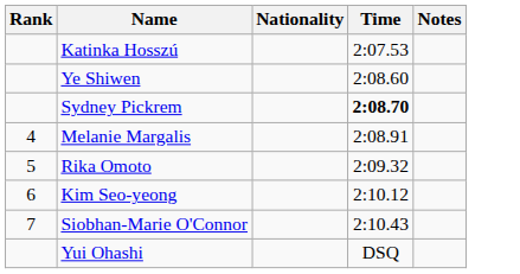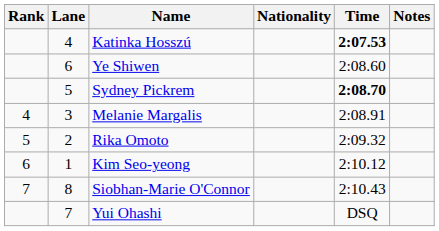 <table class="wikitable sortable" style="text-align:center">
 <tr>
 <th>Rank</th>
+<th>Lane</th>
 <th>Name</th>
 <th>Nationality</th>
 <th>Time</th>
 <th>Notes</th>
 </tr>
 <tr>
 <td></td>
+<td>4</td>
 <td align=left><a href='#'>Katinka Hosszú</a></td>
 <td align=left></td>
-<td>2:07.53</td>
+<td><strong>2:07.53</strong></td>
 <td></td>
 </tr>
 <tr>
 <td></td>
+<td>6</td>
 <td align=left><a href='#'>Ye Shiwen</a></td>
 <td align=left></td>
 <td>2:08.60</td>
 <td></td>
 </tr>
 <tr>
 <td></td>
+<td>5</td>
 <td align=left><a href='#'>Sydney Pickrem</a></td>
 <td align=left></td>
 <td><strong>2:08.70</strong></td>
 <td></td>
 </tr>
 <tr>
 <td>4</td>
+<td>3</td>
 <td align=left><a href='#'>Melanie Margalis</a></td>
 <td align=left></td>
 <td>2:08.91</td>
 <td></td>
 </tr>
 <tr>
 <td>5</td>
+<td>2</td>
 <td align=left><a href='#'>Rika Omoto</a></td>
 <td align=left></td>
 <td>2:09.32</td>
 <td></td>
 </tr>
 <tr>
 <td>6</td>
+<td>1</td>
 <td align=left><a href='#'>Kim Seo-yeong</a></td>
 <td align=left></td>
 <td>2:10.12</td>
 <td></td>
 </tr>
 <tr>
 <td>7</td>
+<td>8</td>
 <td align=left><a href='#'>Siobhan-Marie O'Connor</a></td>
 <td align=left></td>
 <td>2:10.43</td>
 <td></td>
 </tr>
 <tr>
 <td></td>
+<td>7</td>
 <td align=left><a href='#'>Yui Ohashi</a></td>
 <td align=left></td>
 <td>DSQ</td>
 <td></td>
 </tr>
 </table>
